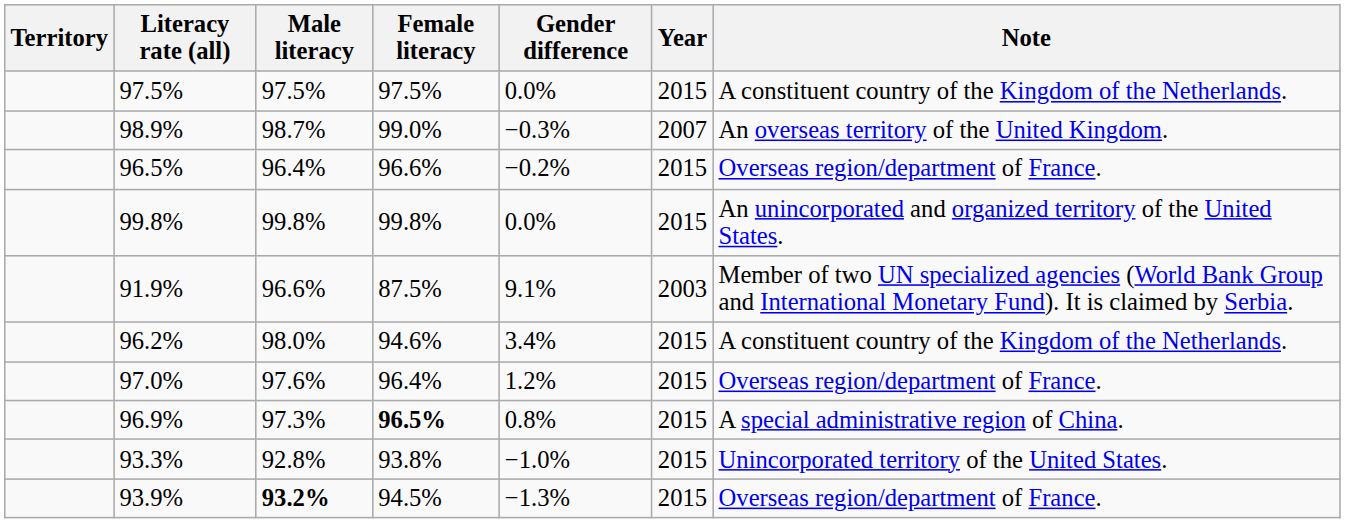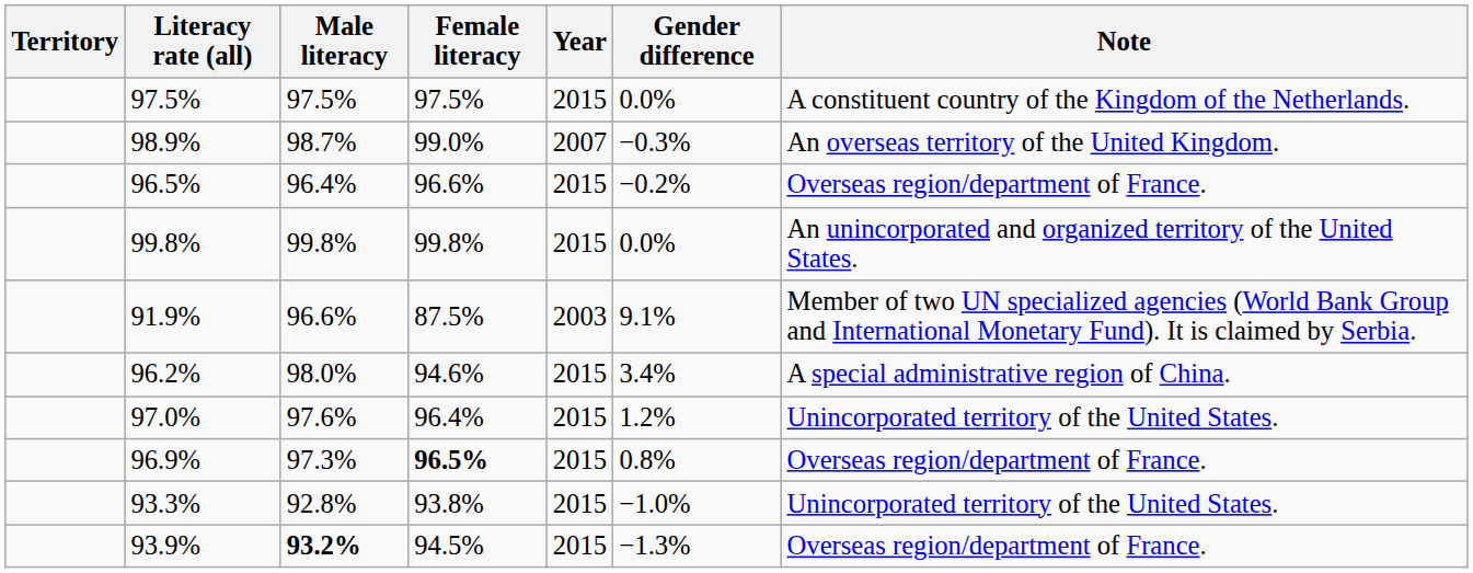 <table class="sortable wikitable">
 <tr>
 <th>Territory</th>
 <th>Literacy rate (all)</th>
 <th>Male literacy</th>
 <th>Female literacy</th>
+<th>Year</th>
 <th>Gender difference</th>
-<th>Year</th>
 <th>Note</th>
 </tr>
 <tr>
 <td></td>
 <td>97.5%</td>
 <td>97.5%</td>
 <td>97.5%</td>
+<td>2015</td>
 <td>0.0%</td>
-<td>2015</td>
 <td>A constituent country of the <a href='#'>Kingdom of the Netherlands</a>.</td>
 </tr>
 <tr>
 <td></td>
 <td>98.9%</td>
 <td>98.7%</td>
 <td>99.0%</td>
+<td>2007</td>
 <td>−0.3%</td>
-<td>2007</td>
 <td>An <a href='#'>overseas territory</a> of the <a href='#'>United Kingdom</a>.</td>
 </tr>
 <tr>
 <td></td>
 <td>96.5%</td>
 <td>96.4%</td>
 <td>96.6%</td>
+<td>2015</td>
 <td>−0.2%</td>
-<td>2015</td>
 <td><a href='#'>Overseas region/department</a> of <a href='#'>France</a>.</td>
 </tr>
 <tr>
 <td></td>
 <td>99.8%</td>
 <td>99.8%</td>
 <td>99.8%</td>
+<td>2015</td>
 <td>0.0%</td>
-<td>2015</td>
 <td>An <a href='#'>unincorporated</a> and <a href='#'>organized territory</a> of the <a href='#'>United States</a>.</td>
 </tr>
 <tr>
 <td></td>
 <td>91.9%</td>
 <td>96.6%</td>
 <td>87.5%</td>
+<td>2003</td>
 <td>9.1%</td>
-<td>2003</td>
 <td>Member of two <a href='#'>UN specialized agencies</a> (<a href='#'>World Bank Group</a> and <a href='#'>International Monetary Fund</a>). It is claimed by <a href='#'>Serbia</a>.</td>
 </tr>
 <tr>
 <td></td>
 <td>96.2%</td>
 <td>98.0%</td>
 <td>94.6%</td>
+<td>2015</td>
 <td>3.4%</td>
-<td>2015</td>
-<td>A constituent country of the <a href='#'>Kingdom of the Netherlands</a>.</td>
+<td>A <a href='#'>special administrative region</a> of <a href='#'>China</a>.</td>
 </tr>
 <tr>
 <td></td>
 <td>97.0%</td>
 <td>97.6%</td>
 <td>96.4%</td>
+<td>2015</td>
 <td>1.2%</td>
-<td>2015</td>
-<td><a href='#'>Overseas region/department</a> of <a href='#'>France</a>.</td>
+<td><a href='#'>Unincorporated territory</a> of the <a href='#'>United States</a>.</td>
 </tr>
 <tr>
 <td></td>
 <td>96.9%</td>
 <td>97.3%</td>
 <td><strong>96.5%</strong></td>
+<td>2015</td>
 <td>0.8%</td>
-<td>2015</td>
-<td>A <a href='#'>special administrative region</a> of <a href='#'>China</a>.</td>
+<td><a href='#'>Overseas region/department</a> of <a href='#'>France</a>.</td>
 </tr>
 <tr>
 <td></td>
 <td>93.3%</td>
 <td>92.8%</td>
 <td>93.8%</td>
+<td>2015</td>
 <td>−1.0%</td>
-<td>2015</td>
 <td><a href='#'>Unincorporated territory</a> of the <a href='#'>United States</a>.</td>
 </tr>
 <tr>
 <td></td>
 <td>93.9%</td>
 <td><strong>93.2%</strong></td>
 <td>94.5%</td>
+<td>2015</td>
 <td>−1.3%</td>
-<td>2015</td>
 <td><a href='#'>Overseas region/department</a> of <a href='#'>France</a>.</td>
 </tr>
 </table>
